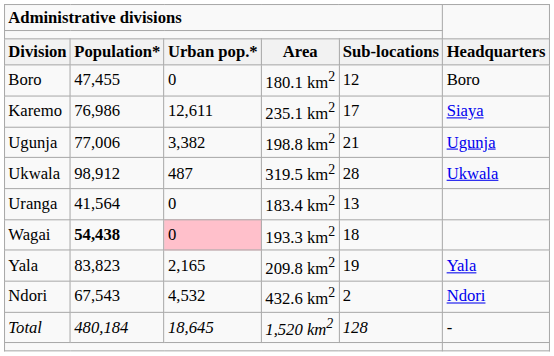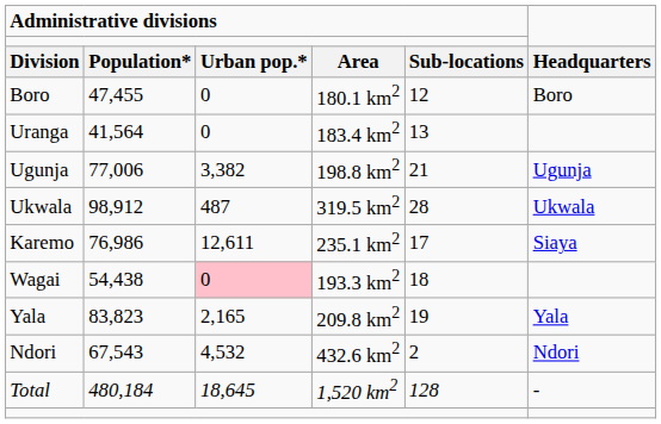 <table class="wikitable">
 <tr>
 <td colspan="5"><strong>Administrative divisions</strong></td>
 </tr>
 <tr>
 <td colspan="5"></td>
 </tr>
 <tr>
 <th>Division</th>
 <th>Population*</th>
 <th>Urban pop.*</th>
 <th>Area</th>
 <th>Sub-locations</th>
 <th>Headquarters</th>
 </tr>
 <tr>
 <td>Boro</td>
 <td>47,455</td>
 <td>0</td>
 <td>180.1 km<sup>2</sup></td>
 <td>12</td>
 <td>Boro</td>
 </tr>
 <tr>
-<td>Karemo</td>
-<td>76,986</td>
-<td>12,611</td>
-<td>235.1 km<sup>2</sup></td>
-<td>17</td>
-<td><a href='#'>Siaya</a></td>
+<td>Uranga</td>
+<td>41,564</td>
+<td>0</td>
+<td>183.4 km<sup>2</sup></td>
+<td>13</td>
+<td></td>
 </tr>
 <tr>
 <td>Ugunja</td>
 <td>77,006</td>
 <td>3,382</td>
 <td>198.8 km<sup>2</sup></td>
 <td>21</td>
 <td><a href='#'>Ugunja</a></td>
 </tr>
 <tr>
 <td>Ukwala</td>
 <td>98,912</td>
 <td>487</td>
 <td>319.5 km<sup>2</sup></td>
 <td>28</td>
 <td><a href='#'>Ukwala</a></td>
 </tr>
 <tr>
-<td>Uranga</td>
-<td>41,564</td>
-<td>0</td>
-<td>183.4 km<sup>2</sup></td>
-<td>13</td>
-<td></td>
+<td>Karemo</td>
+<td>76,986</td>
+<td>12,611</td>
+<td>235.1 km<sup>2</sup></td>
+<td>17</td>
+<td><a href='#'>Siaya</a></td>
 </tr>
 <tr>
 <td>Wagai</td>
-<td><strong>54,438</strong></td>
+<td>54,438</td>
 <td style="background: pink;">0</td>
 <td>193.3 km<sup>2</sup></td>
 <td>18</td>
 <td></td>
 </tr>
 <tr>
 <td>Yala</td>
 <td>83,823</td>
 <td>2,165</td>
 <td>209.8 km<sup>2</sup></td>
 <td>19</td>
 <td><a href='#'>Yala</a></td>
 </tr>
 <tr>
 <td>Ndori</td>
 <td>67,543</td>
 <td>4,532</td>
 <td>432.6 km<sup>2</sup></td>
 <td>2</td>
 <td><a href='#'>Ndori</a></td>
 </tr>
 <tr>
 <td><em>Total</em></td>
 <td><em>480,184</em></td>
 <td><em>18,645</em></td>
 <td><em>1,520 km<sup>2</sup></em></td>
 <td><em>128</em></td>
 <td>-</td>
 </tr>
 <tr>
 <td colspan="5"></td>
 </tr>
 </table>
